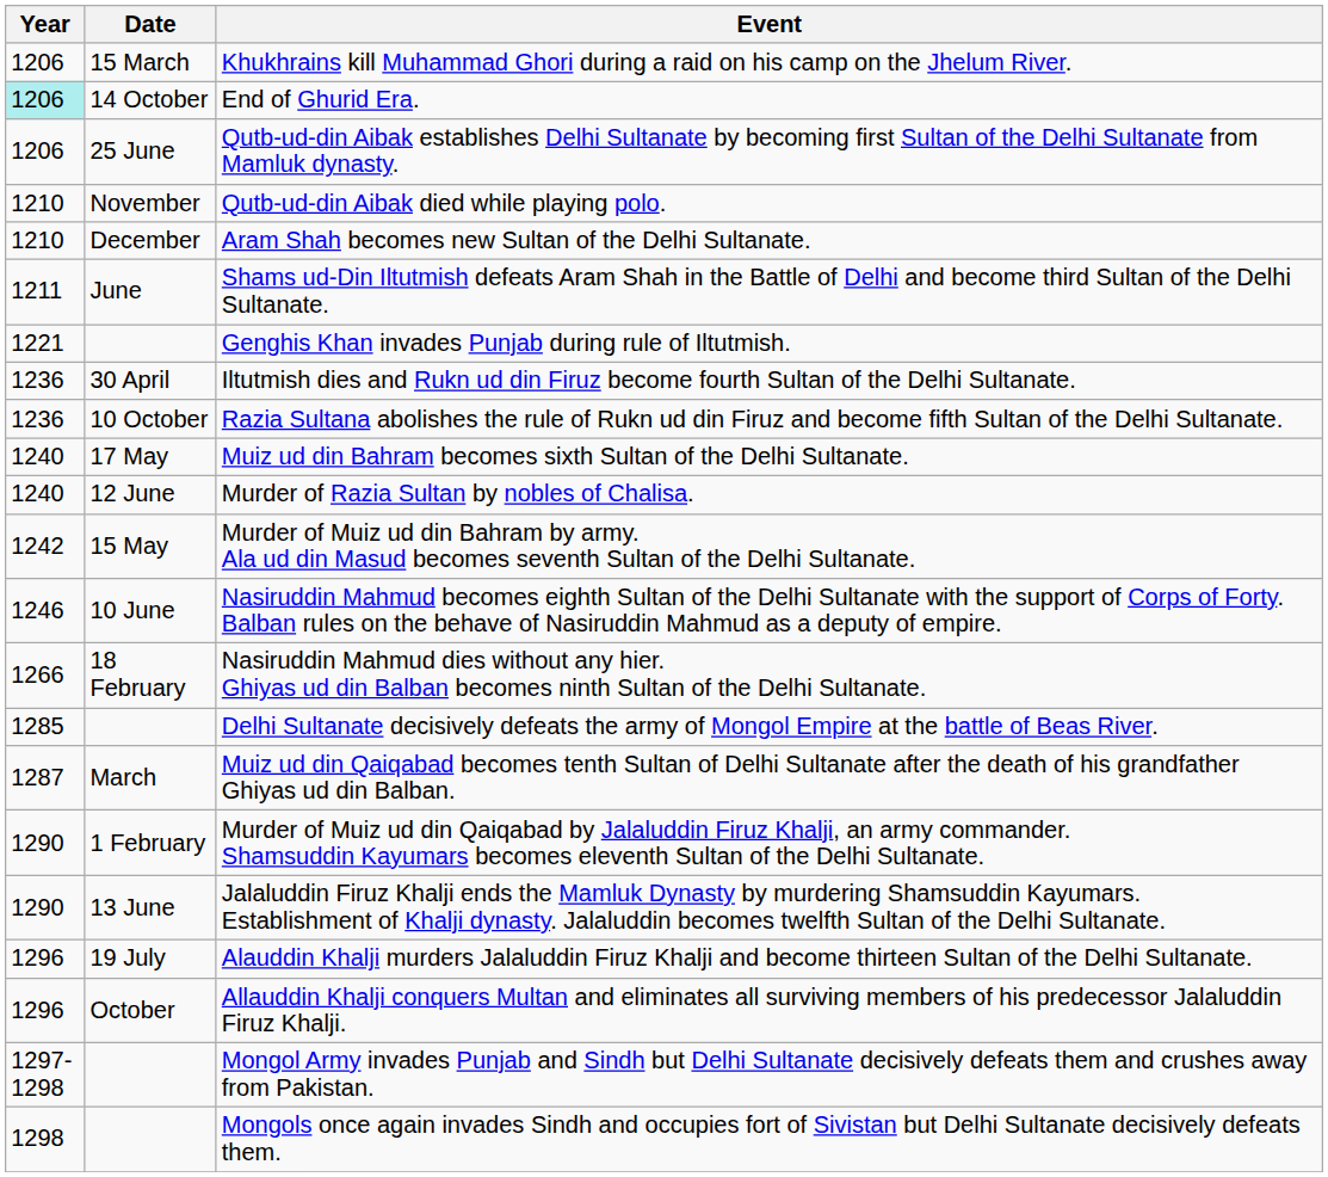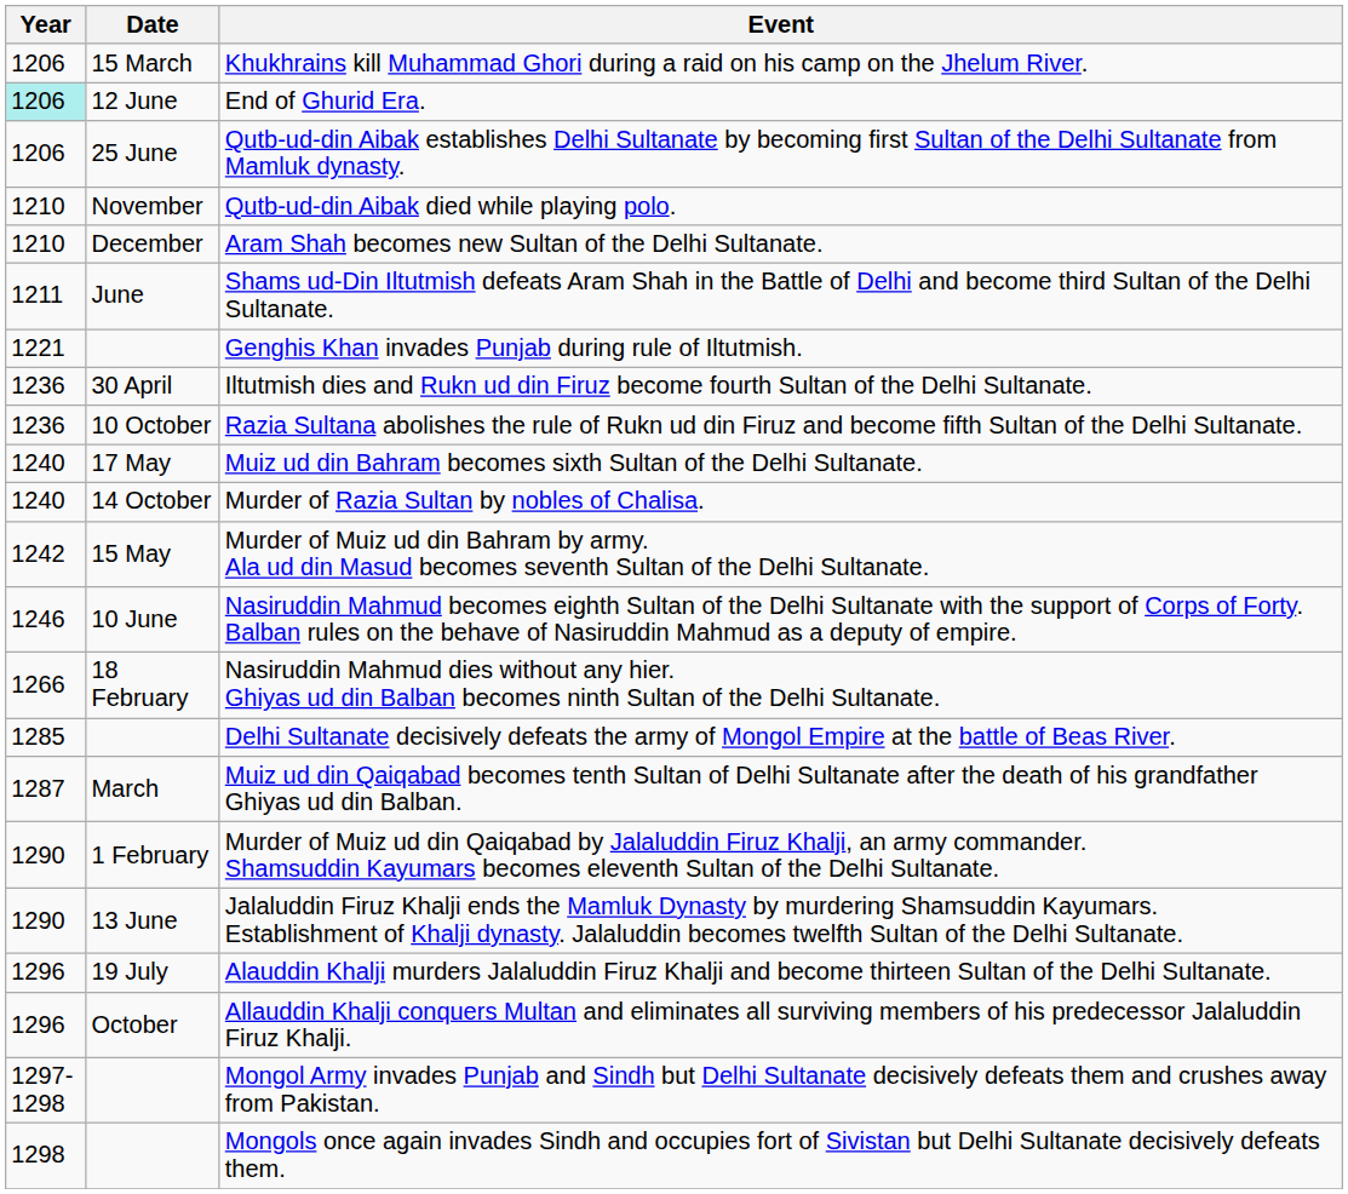 <table class="wikitable" style="width:100%">
 <tr>
 <th style="width:6%">Year</th>
 <th style="width:10%">Date</th>
 <th>Event</th>
 </tr>
 <tr>
 <td>1206</td>
 <td>15 March</td>
 <td><a href='#'>Khukhrains</a> kill <a href='#'>Muhammad Ghori</a> during a raid on his camp on the <a href='#'>Jhelum River</a>.</td>
 </tr>
 <tr>
 <td style="background: paleturquoise;">1206</td>
-<td>14 October</td>
+<td>12 June</td>
 <td>End of <a href='#'>Ghurid Era</a>.</td>
 </tr>
 <tr>
 <td>1206</td>
 <td>25 June</td>
 <td><a href='#'>Qutb-ud-din Aibak</a> establishes <a href='#'>Delhi Sultanate</a> by becoming first <a href='#'>Sultan of the Delhi Sultanate</a> from <a href='#'>Mamluk dynasty</a>.</td>
 </tr>
 <tr>
 <td>1210</td>
 <td>November</td>
 <td><a href='#'>Qutb-ud-din Aibak</a> died while playing <a href='#'>polo</a>.</td>
 </tr>
 <tr>
 <td>1210</td>
 <td>December</td>
 <td><a href='#'>Aram Shah</a> becomes new Sultan of the Delhi Sultanate.</td>
 </tr>
 <tr>
 <td>1211</td>
 <td>June</td>
 <td><a href='#'>Shams ud-Din Iltutmish</a> defeats Aram Shah in the Battle of <a href='#'>Delhi</a> and become third Sultan of the Delhi Sultanate.</td>
 </tr>
 <tr>
 <td>1221</td>
 <td></td>
 <td><a href='#'>Genghis Khan</a> invades <a href='#'>Punjab</a> during rule of Iltutmish.</td>
 </tr>
 <tr>
 <td>1236</td>
 <td>30 April</td>
 <td>Iltutmish dies and <a href='#'>Rukn ud din Firuz</a> become fourth Sultan of the Delhi Sultanate.</td>
 </tr>
 <tr>
 <td>1236</td>
 <td>10 October</td>
 <td><a href='#'>Razia Sultana</a> abolishes the rule of Rukn ud din Firuz and become fifth Sultan of the Delhi Sultanate.</td>
 </tr>
 <tr>
 <td>1240</td>
 <td>17 May</td>
 <td><a href='#'>Muiz ud din Bahram</a> becomes sixth Sultan of the Delhi Sultanate.</td>
 </tr>
 <tr>
 <td>1240</td>
-<td>12 June</td>
+<td>14 October</td>
 <td>Murder of <a href='#'>Razia Sultan</a> by <a href='#'>nobles of Chalisa</a>.</td>
 </tr>
 <tr>
 <td>1242</td>
 <td>15 May</td>
 <td>Murder of Muiz ud din Bahram by army.<br><a href='#'>Ala ud din Masud</a> becomes seventh Sultan of the Delhi Sultanate.</td>
 </tr>
 <tr>
 <td>1246</td>
 <td>10 June</td>
 <td><a href='#'>Nasiruddin Mahmud</a> becomes eighth Sultan of the Delhi Sultanate with the support of <a href='#'>Corps of Forty</a>.<br><a href='#'>Balban</a> rules on the behave of Nasiruddin Mahmud as a deputy of empire.</td>
 </tr>
 <tr>
 <td>1266</td>
 <td>18 February</td>
 <td>Nasiruddin Mahmud dies without any hier.<br><a href='#'>Ghiyas ud din Balban</a> becomes ninth Sultan of the Delhi Sultanate.</td>
 </tr>
 <tr>
 <td>1285</td>
 <td></td>
 <td><a href='#'>Delhi Sultanate</a> decisively defeats the army of <a href='#'>Mongol Empire</a> at the <a href='#'>battle of Beas River</a>.</td>
 </tr>
 <tr>
 <td>1287</td>
 <td>March</td>
 <td><a href='#'>Muiz ud din Qaiqabad</a> becomes tenth Sultan of Delhi Sultanate after the death of his grandfather Ghiyas ud din Balban.</td>
 </tr>
 <tr>
 <td>1290</td>
 <td>1 February</td>
 <td>Murder of Muiz ud din Qaiqabad by <a href='#'>Jalaluddin Firuz Khalji</a>, an army commander.<br><a href='#'>Shamsuddin Kayumars</a> becomes eleventh Sultan of the Delhi Sultanate.</td>
 </tr>
 <tr>
 <td>1290</td>
 <td>13 June</td>
 <td>Jalaluddin Firuz Khalji ends the <a href='#'>Mamluk Dynasty</a> by murdering Shamsuddin Kayumars.<br>Establishment of <a href='#'>Khalji dynasty</a>. Jalaluddin becomes twelfth Sultan of the Delhi Sultanate.</td>
 </tr>
 <tr>
 <td>1296</td>
 <td>19 July</td>
 <td><a href='#'>Alauddin Khalji</a> murders Jalaluddin Firuz Khalji and become thirteen Sultan of the Delhi Sultanate.</td>
 </tr>
 <tr>
 <td>1296</td>
 <td>October</td>
 <td><a href='#'>Allauddin Khalji conquers Multan</a> and eliminates all surviving members of his predecessor Jalaluddin Firuz Khalji.</td>
 </tr>
 <tr>
 <td>1297-1298</td>
 <td></td>
 <td><a href='#'>Mongol Army</a> invades <a href='#'>Punjab</a> and <a href='#'>Sindh</a> but <a href='#'>Delhi Sultanate</a> decisively defeats them and crushes away from Pakistan.</td>
 </tr>
 <tr>
 <td>1298</td>
 <td></td>
 <td><a href='#'>Mongols</a> once again invades Sindh and occupies fort of <a href='#'>Sivistan</a> but Delhi Sultanate decisively defeats them.</td>
 </tr>
 <tr>
 </tr>
 </table>
